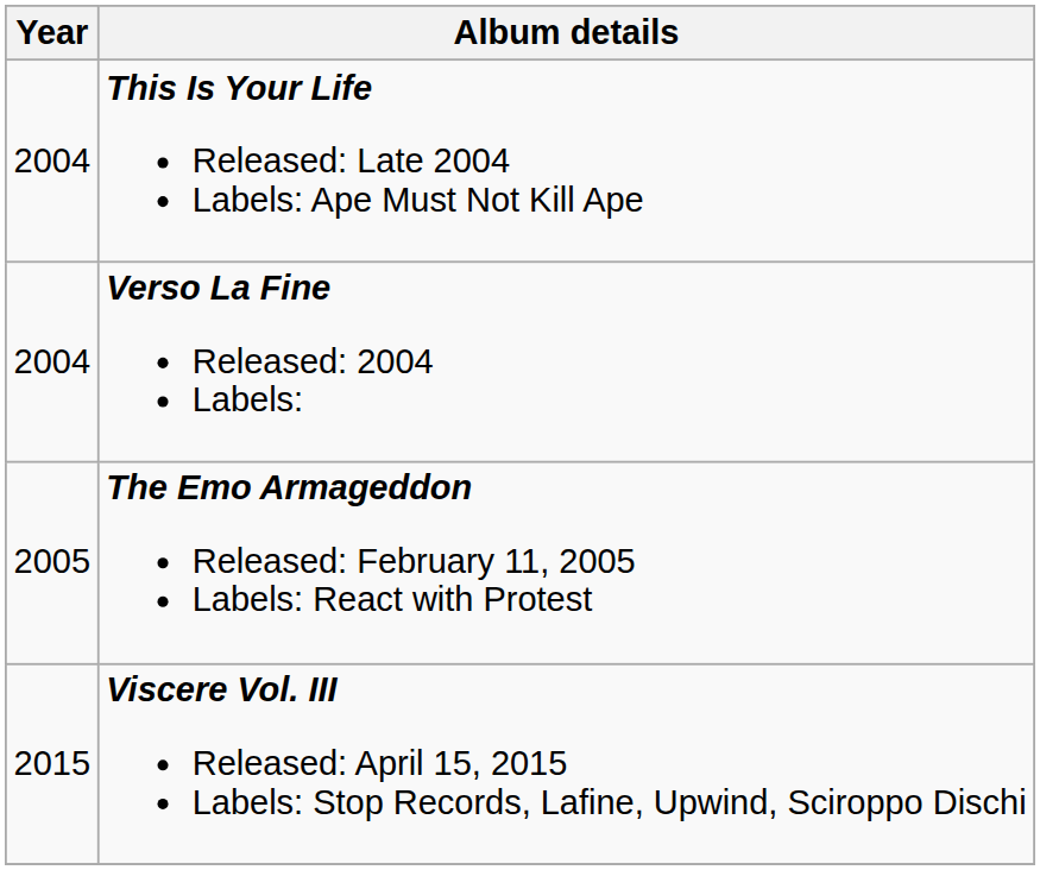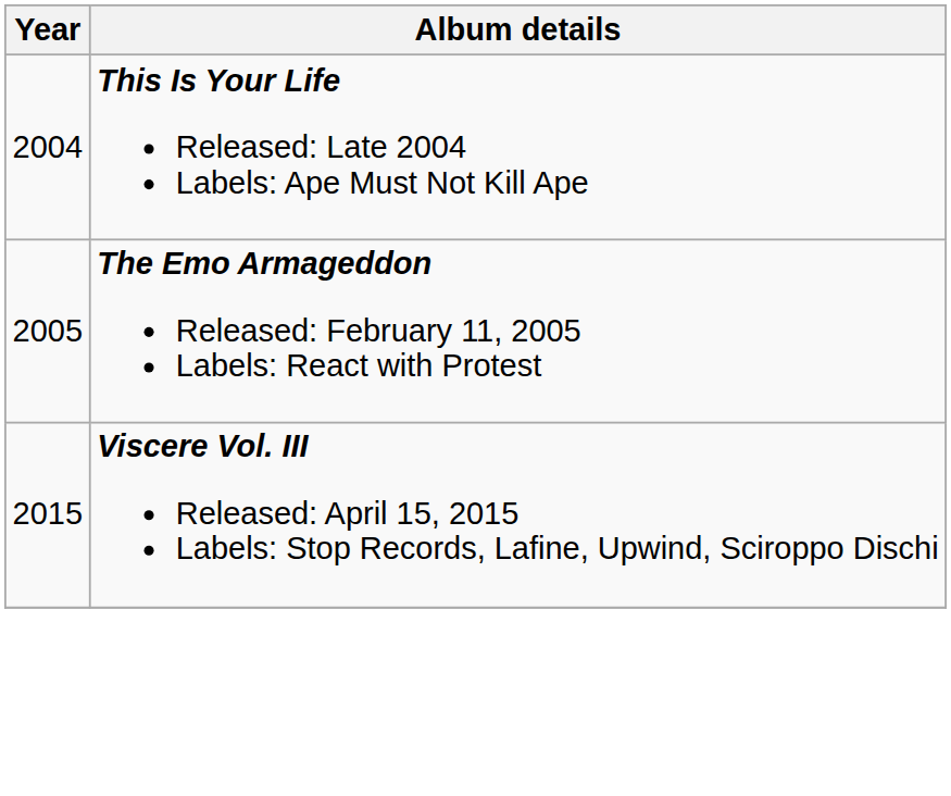 <table class ="wikitable">
 <tr>
 <th rowspan="1">Year</th>
 <th rowspan="1">Album details</th>
 </tr>
 <tr>
 <td>2004</td>
 <td><strong><em>This Is Your Life</em></strong><br><ul><li>Released: Late 2004</li><li>Labels: Ape Must Not Kill Ape</li></ul></td>
-</tr>
-<tr>
-<td>2004</td>
-<td><strong><em>Verso La Fine</em></strong><br><ul><li>Released: 2004</li><li>Labels:</li></ul></td>
 </tr>
 <tr>
 <td>2005</td>
 <td><strong><em>The Emo Armageddon</em></strong><br><ul><li>Released: February 11, 2005</li><li>Labels: React with Protest</li></ul></td>
 </tr>
 <tr>
 <td>2015</td>
 <td><strong><em>Viscere Vol. III</em></strong><br><ul><li>Released: April 15, 2015</li><li>Labels: Stop Records, Lafine, Upwind, Sciroppo Dischi</li></ul></td>
 </tr>
 <tr>
 </tr>
 </table>
